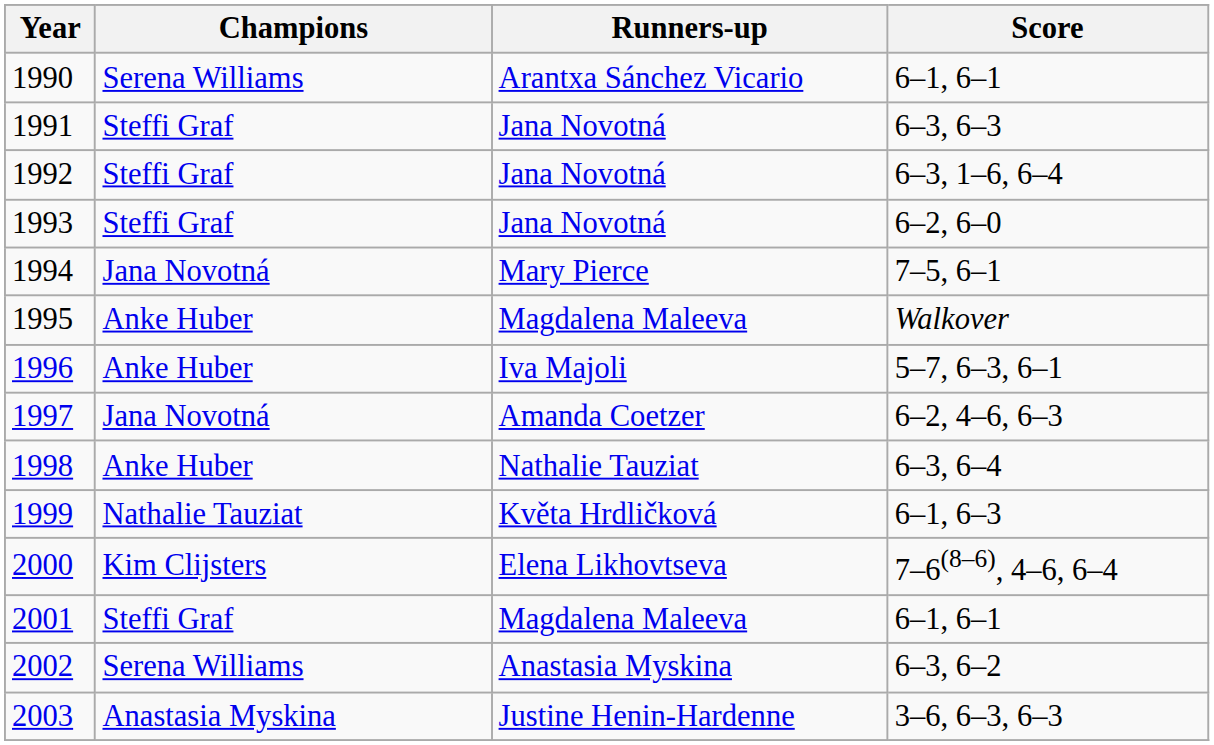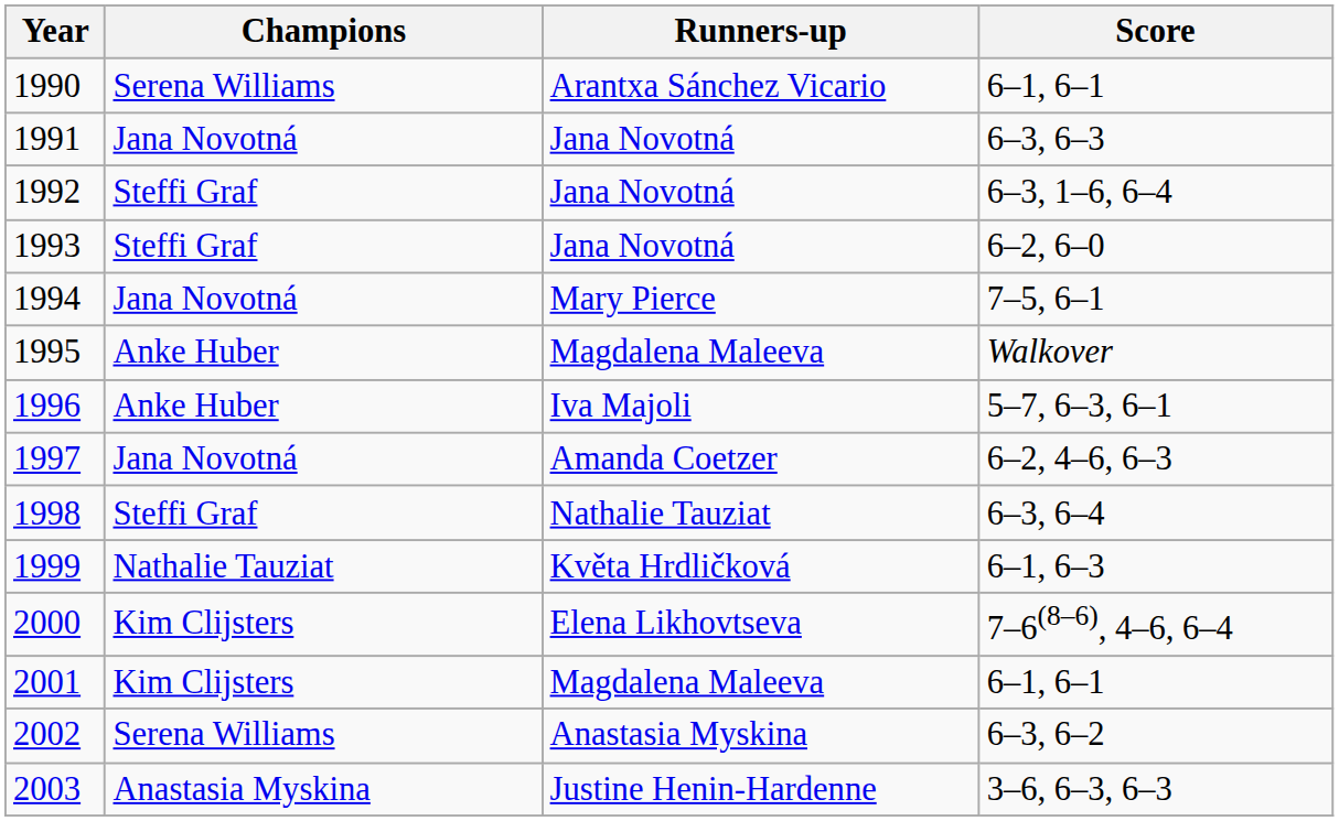 <table class="wikitable">
 <tr>
 <th style="width:40px">Year</th>
 <th style="width:200px">Champions</th>
 <th style="width:200px">Runners-up</th>
 <th style="width:160px" class="unsortable">Score</th>
 </tr>
 <tr>
 <td>1990</td>
 <td> <a href='#'>Serena Williams</a></td>
 <td> <a href='#'>Arantxa Sánchez Vicario</a></td>
 <td>6–1, 6–1</td>
 </tr>
 <tr>
 <td>1991</td>
-<td> <a href='#'>Steffi Graf</a></td>
+<td> <a href='#'>Jana Novotná</a></td>
 <td> <a href='#'>Jana Novotná</a></td>
 <td>6–3, 6–3</td>
 </tr>
 <tr>
 <td>1992</td>
 <td> <a href='#'>Steffi Graf</a></td>
 <td> <a href='#'>Jana Novotná</a></td>
 <td>6–3, 1–6, 6–4</td>
 </tr>
 <tr>
 <td>1993</td>
 <td> <a href='#'>Steffi Graf</a></td>
 <td> <a href='#'>Jana Novotná</a></td>
 <td>6–2, 6–0</td>
 </tr>
 <tr>
 <td>1994</td>
 <td> <a href='#'>Jana Novotná</a></td>
 <td> <a href='#'>Mary Pierce</a></td>
 <td>7–5, 6–1</td>
 </tr>
 <tr>
 <td>1995</td>
 <td> <a href='#'>Anke Huber</a></td>
 <td> <a href='#'>Magdalena Maleeva</a></td>
 <td><em>Walkover</em></td>
 </tr>
 <tr>
 <td><a href='#'>1996</a></td>
 <td> <a href='#'>Anke Huber</a></td>
 <td> <a href='#'>Iva Majoli</a></td>
 <td>5–7, 6–3, 6–1</td>
 </tr>
 <tr>
 <td><a href='#'>1997</a></td>
 <td> <a href='#'>Jana Novotná</a></td>
 <td> <a href='#'>Amanda Coetzer</a></td>
 <td>6–2, 4–6, 6–3</td>
 </tr>
 <tr>
 <td><a href='#'>1998</a></td>
-<td> <a href='#'>Anke Huber</a></td>
+<td> <a href='#'>Steffi Graf</a></td>
 <td> <a href='#'>Nathalie Tauziat</a></td>
 <td>6–3, 6–4</td>
 </tr>
 <tr>
 <td><a href='#'>1999</a></td>
 <td> <a href='#'>Nathalie Tauziat</a></td>
 <td> <a href='#'>Květa Hrdličková</a></td>
 <td>6–1, 6–3</td>
 </tr>
 <tr>
 <td><a href='#'>2000</a></td>
 <td> <a href='#'>Kim Clijsters</a></td>
 <td> <a href='#'>Elena Likhovtseva</a></td>
 <td>7–6<sup>(8–6)</sup>, 4–6, 6–4</td>
 </tr>
 <tr>
 <td><a href='#'>2001</a></td>
-<td> <a href='#'>Steffi Graf</a></td>
+<td> <a href='#'>Kim Clijsters</a></td>
 <td> <a href='#'>Magdalena Maleeva</a></td>
 <td>6–1, 6–1</td>
 </tr>
 <tr>
 <td><a href='#'>2002</a></td>
 <td> <a href='#'>Serena Williams</a></td>
 <td> <a href='#'>Anastasia Myskina</a></td>
 <td>6–3, 6–2</td>
 </tr>
 <tr>
 <td><a href='#'>2003</a></td>
 <td> <a href='#'>Anastasia Myskina</a></td>
 <td> <a href='#'>Justine Henin-Hardenne</a></td>
 <td>3–6, 6–3, 6–3</td>
 </tr>
 <tr>
 </tr>
 </table>
